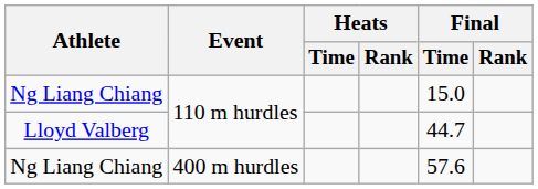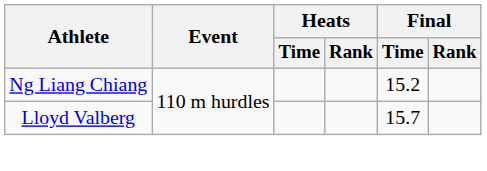 <table class="wikitable" style="font-size:90%;text-align:center">
 <tr>
 <th rowspan="2">Athlete</th>
 <th rowspan="2">Event</th>
 <th colspan="2">Heats</th>
 <th colspan="2">Final</th>
 </tr>
 <tr style="font-size:95%">
 <th>Time</th>
 <th>Rank</th>
 <th>Time</th>
 <th>Rank</th>
 </tr>
 <tr>
 <td align="left"><a href='#'>Ng Liang Chiang</a></td>
 <td rowspan="2" align="left">110 m hurdles</td>
 <td></td>
 <td></td>
-<td>15.0</td>
+<td>15.2</td>
 <td></td>
 </tr>
 <tr>
 <td><a href='#'>Lloyd Valberg</a></td>
 <td></td>
 <td></td>
-<td>44.7</td>
-<td></td>
-</tr>
-<tr>
-<td align="left">Ng Liang Chiang</td>
-<td align="left">400 m hurdles</td>
-<td></td>
-<td></td>
-<td>57.6</td>
+<td>15.7</td>
 <td></td>
 </tr>
 </table>
